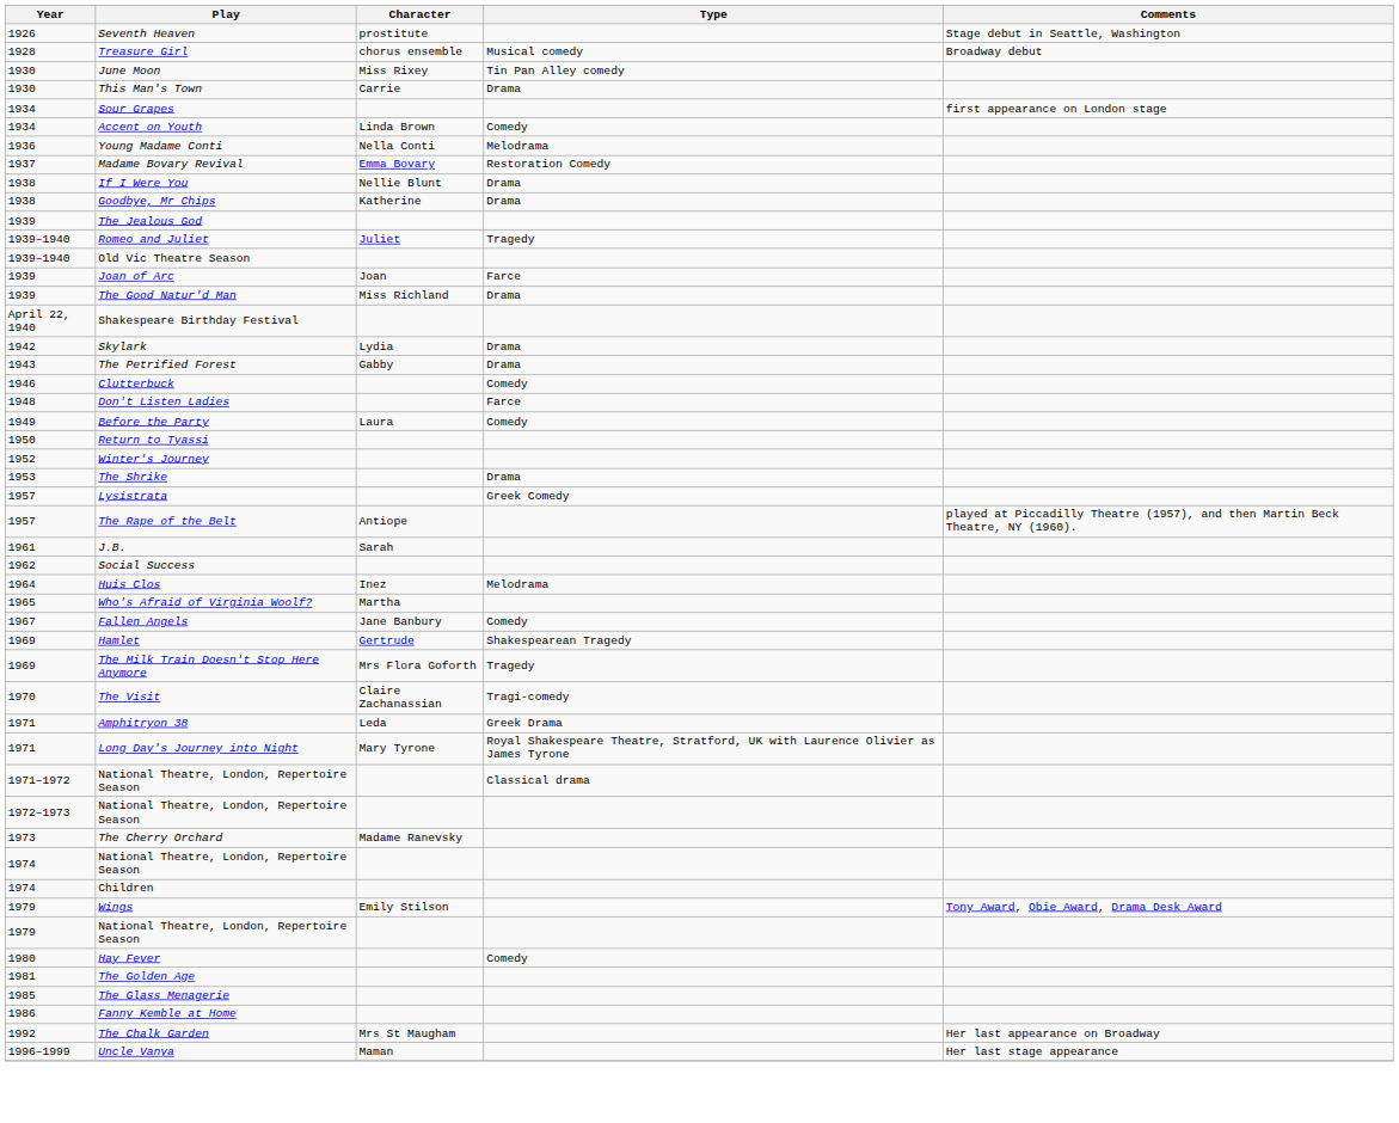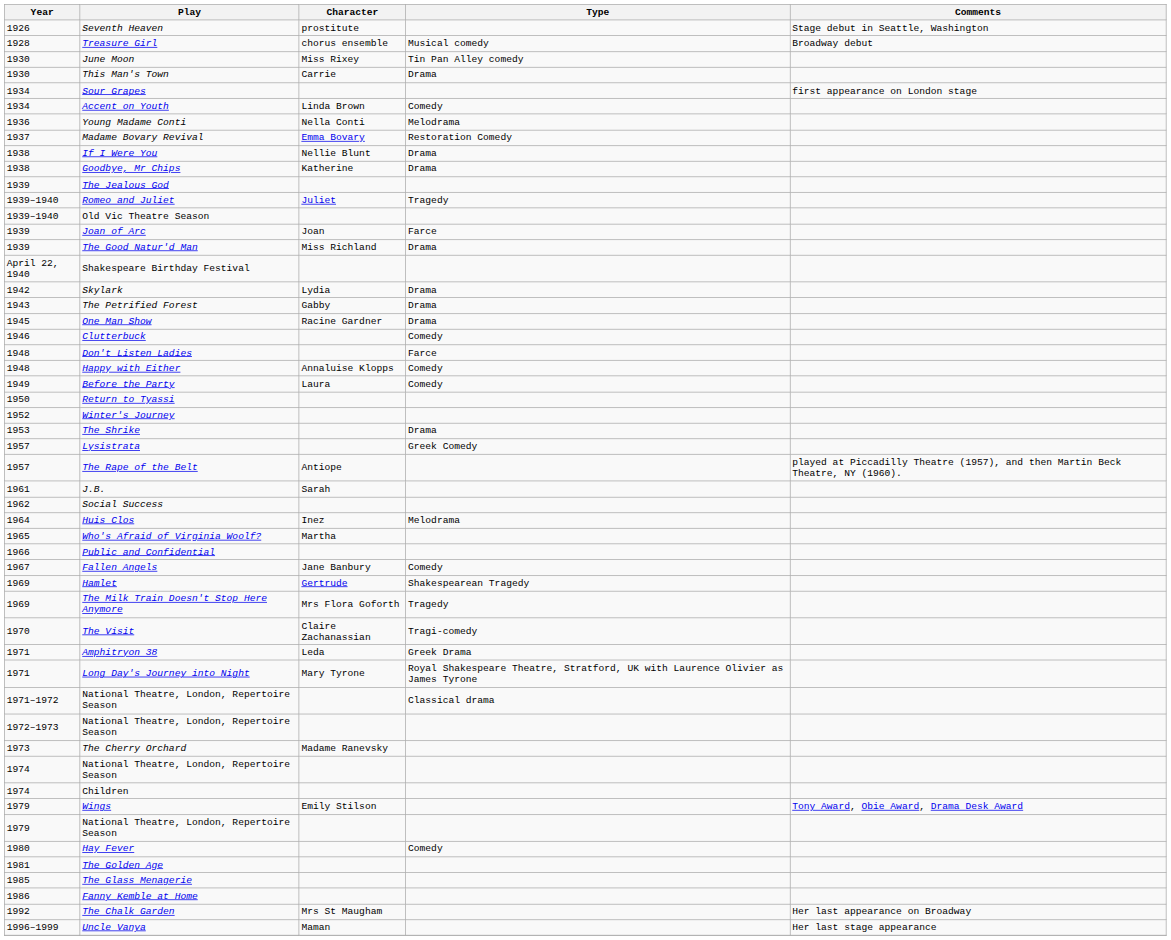 <table class="wikitable sortable">
 <tr>
 <th>Year</th>
 <th>Play</th>
 <th>Character</th>
 <th>Type</th>
 <th>Comments</th>
 </tr>
 <tr>
 <td>1926</td>
 <td><em>Seventh Heaven</em></td>
 <td>prostitute</td>
 <td></td>
 <td>Stage debut in Seattle, Washington</td>
 </tr>
 <tr>
 <td>1928</td>
 <td><em><a href='#'>Treasure Girl</a></em></td>
 <td>chorus ensemble</td>
 <td>Musical comedy</td>
 <td>Broadway debut</td>
 </tr>
 <tr>
 <td>1930</td>
 <td><em>June Moon</em></td>
 <td>Miss Rixey</td>
 <td>Tin Pan Alley comedy</td>
 <td></td>
 </tr>
 <tr>
 <td>1930</td>
 <td><em>This Man's Town</em></td>
 <td>Carrie</td>
 <td>Drama</td>
 <td></td>
 </tr>
 <tr>
 <td>1934</td>
 <td><em><a href='#'>Sour Grapes</a></em></td>
 <td></td>
 <td></td>
 <td>first appearance on London stage</td>
 </tr>
 <tr>
 <td>1934</td>
 <td><em><a href='#'>Accent on Youth</a></em></td>
 <td>Linda Brown</td>
 <td>Comedy</td>
 <td></td>
 </tr>
 <tr>
 <td>1936</td>
 <td><em>Young Madame Conti</em></td>
 <td>Nella Conti</td>
 <td>Melodrama</td>
 <td></td>
 </tr>
 <tr>
 <td>1937</td>
 <td><em>Madame Bovary Revival</em></td>
 <td><a href='#'>Emma Bovary</a></td>
 <td>Restoration Comedy</td>
 <td></td>
 </tr>
 <tr>
 <td>1938</td>
 <td><em><a href='#'>If I Were You</a></em></td>
 <td>Nellie Blunt</td>
 <td>Drama</td>
 <td></td>
 </tr>
 <tr>
 <td>1938</td>
 <td><em><a href='#'>Goodbye, Mr Chips</a></em></td>
 <td>Katherine</td>
 <td>Drama</td>
 <td></td>
 </tr>
 <tr>
 <td>1939</td>
 <td><em><a href='#'>The Jealous God</a></em></td>
 <td></td>
 <td></td>
 <td></td>
 </tr>
 <tr>
 <td>1939–1940</td>
 <td><em><a href='#'>Romeo and Juliet</a></em></td>
 <td><a href='#'>Juliet</a></td>
 <td>Tragedy</td>
 <td></td>
 </tr>
 <tr>
 <td>1939–1940</td>
 <td>Old Vic Theatre Season</td>
 <td></td>
 <td></td>
 <td></td>
 </tr>
 <tr>
 <td>1939</td>
 <td><em><a href='#'>Joan of Arc</a></em></td>
 <td>Joan</td>
 <td>Farce</td>
 <td></td>
 </tr>
 <tr>
 <td>1939</td>
 <td><em><a href='#'>The Good Natur'd Man</a></em></td>
 <td>Miss Richland</td>
 <td>Drama</td>
 <td></td>
 </tr>
 <tr>
 <td>April 22, 1940</td>
 <td>Shakespeare Birthday Festival</td>
 <td></td>
 <td></td>
 <td></td>
 </tr>
 <tr>
 <td>1942</td>
 <td><em>Skylark</em></td>
 <td>Lydia</td>
 <td>Drama</td>
 <td></td>
 </tr>
 <tr>
 <td>1943</td>
 <td><em>The Petrified Forest</em></td>
 <td>Gabby</td>
 <td>Drama</td>
 <td></td>
 </tr>
 <tr>
+<td>1945</td>
+<td><em><a href='#'>One Man Show</a></em></td>
+<td>Racine Gardner</td>
+<td>Drama</td>
+<td></td>
+</tr>
+<tr>
 <td>1946</td>
 <td><em><a href='#'>Clutterbuck</a></em></td>
 <td></td>
 <td>Comedy</td>
 <td></td>
 </tr>
 <tr>
 <td>1948</td>
 <td><em><a href='#'>Don't Listen Ladies</a></em></td>
 <td></td>
 <td>Farce</td>
+<td></td>
+</tr>
+<tr>
+<td>1948</td>
+<td><em><a href='#'>Happy with Either</a></em></td>
+<td>Annaluise Klopps</td>
+<td>Comedy</td>
 <td></td>
 </tr>
 <tr>
 <td>1949</td>
 <td><em><a href='#'>Before the Party</a></em></td>
 <td>Laura</td>
 <td>Comedy</td>
 <td></td>
 </tr>
 <tr>
 <td>1950</td>
 <td><em><a href='#'>Return to Tyassi</a></em></td>
 <td></td>
 <td></td>
 <td></td>
 </tr>
 <tr>
 <td>1952</td>
 <td><em><a href='#'>Winter's Journey</a></em></td>
 <td></td>
 <td></td>
 <td></td>
 </tr>
 <tr>
 <td>1953</td>
 <td><em><a href='#'>The Shrike</a></em></td>
 <td></td>
 <td>Drama</td>
 <td></td>
 </tr>
 <tr>
 <td>1957</td>
 <td><em><a href='#'>Lysistrata</a></em></td>
 <td></td>
 <td>Greek Comedy</td>
 <td></td>
 </tr>
 <tr>
 <td>1957</td>
 <td><em><a href='#'>The Rape of the Belt</a></em></td>
 <td>Antiope</td>
 <td></td>
 <td>played at Piccadilly Theatre (1957), and then Martin Beck Theatre, NY (1960).</td>
 </tr>
 <tr>
 <td>1961</td>
 <td><em>J.B.</em></td>
 <td>Sarah</td>
 <td></td>
 <td></td>
 </tr>
 <tr>
 <td>1962</td>
 <td><em>Social Success</em></td>
 <td></td>
 <td></td>
 <td></td>
 </tr>
 <tr>
 <td>1964</td>
 <td><em><a href='#'>Huis Clos</a></em></td>
 <td>Inez</td>
 <td>Melodrama</td>
 <td></td>
 </tr>
 <tr>
 <td>1965</td>
 <td><em><a href='#'>Who's Afraid of Virginia Woolf?</a></em></td>
 <td>Martha</td>
+<td></td>
+<td></td>
+</tr>
+<tr>
+<td>1966</td>
+<td><em><a href='#'>Public and Confidential</a></em></td>
+<td></td>
 <td></td>
 <td></td>
 </tr>
 <tr>
 <td>1967</td>
 <td><em><a href='#'>Fallen Angels</a></em></td>
 <td>Jane Banbury</td>
 <td>Comedy</td>
 <td></td>
 </tr>
 <tr>
 <td>1969</td>
 <td><em><a href='#'>Hamlet</a></em></td>
 <td><a href='#'>Gertrude</a></td>
 <td>Shakespearean Tragedy</td>
 <td></td>
 </tr>
 <tr>
 <td>1969</td>
 <td><em><a href='#'>The Milk Train Doesn't Stop Here Anymore</a></em></td>
 <td>Mrs Flora Goforth</td>
 <td>Tragedy</td>
 <td></td>
 </tr>
 <tr>
 <td>1970</td>
 <td><em><a href='#'>The Visit</a></em></td>
 <td>Claire Zachanassian</td>
 <td>Tragi-comedy</td>
 <td></td>
 </tr>
 <tr>
 <td>1971</td>
 <td><em><a href='#'>Amphitryon 38</a></em></td>
 <td>Leda</td>
 <td>Greek Drama</td>
 <td></td>
 </tr>
 <tr>
 <td>1971</td>
 <td><em><a href='#'>Long Day's Journey into Night</a></em></td>
 <td>Mary Tyrone</td>
 <td>Royal Shakespeare Theatre, Stratford, UK with Laurence Olivier as James Tyrone</td>
 <td></td>
 </tr>
 <tr>
 <td>1971–1972</td>
 <td>National Theatre, London, Repertoire Season</td>
 <td></td>
 <td>Classical drama</td>
 <td></td>
 </tr>
 <tr>
 <td>1972–1973</td>
 <td>National Theatre, London, Repertoire Season</td>
 <td></td>
 <td></td>
 <td></td>
 </tr>
 <tr>
 <td>1973</td>
 <td><em>The Cherry Orchard</em></td>
 <td>Madame Ranevsky</td>
 <td></td>
 <td></td>
 </tr>
 <tr>
 <td>1974</td>
 <td>National Theatre, London, Repertoire Season</td>
 <td></td>
 <td></td>
 <td></td>
 </tr>
 <tr>
 <td>1974</td>
 <td>Children</td>
 <td></td>
 <td></td>
 <td></td>
 </tr>
 <tr>
 <td>1979</td>
 <td><em><a href='#'>Wings</a></em></td>
 <td>Emily Stilson</td>
 <td></td>
 <td><a href='#'>Tony Award</a>, <a href='#'>Obie Award</a>, <a href='#'>Drama Desk Award</a></td>
 </tr>
 <tr>
 <td>1979</td>
 <td>National Theatre, London, Repertoire Season</td>
 <td></td>
 <td></td>
 <td></td>
 </tr>
 <tr>
 <td>1980</td>
 <td><em><a href='#'>Hay Fever</a></em></td>
 <td></td>
 <td>Comedy</td>
 <td></td>
 </tr>
 <tr>
 <td>1981</td>
 <td><em><a href='#'>The Golden Age</a></em></td>
 <td></td>
 <td></td>
 <td></td>
 </tr>
 <tr>
 <td>1985</td>
 <td><em><a href='#'>The Glass Menagerie</a></em></td>
 <td></td>
 <td></td>
 <td></td>
 </tr>
 <tr>
 <td>1986</td>
 <td><em><a href='#'>Fanny Kemble at Home</a></em></td>
 <td></td>
 <td></td>
 <td></td>
 </tr>
 <tr>
 <td>1992</td>
 <td><em><a href='#'>The Chalk Garden</a></em></td>
 <td>Mrs St Maugham</td>
 <td></td>
 <td>Her last appearance on Broadway</td>
 </tr>
 <tr>
 <td>1996–1999</td>
 <td><em><a href='#'>Uncle Vanya</a></em></td>
 <td>Maman</td>
 <td></td>
 <td>Her last stage appearance</td>
 </tr>
 <tr>
 </tr>
 </table>
